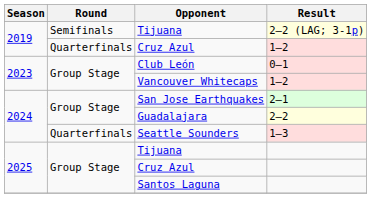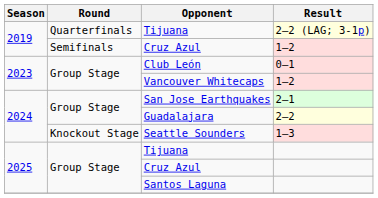 <table class="wikitable">
 <tr>
 <th>Season</th>
 <th>Round</th>
 <th>Opponent</th>
 <th>Result</th>
 </tr>
 <tr>
 <td rowspan="2"><a href='#'>2019</a></td>
-<td>Semifinals</td>
+<td>Quarterfinals</td>
 <td> <a href='#'>Tijuana</a></td>
 <td bgcolor="#ffffdd">2–2 (LAG; 3-1<a href='#'>p</a>)</td>
 </tr>
 <tr>
-<td>Quarterfinals</td>
+<td>Semifinals</td>
 <td> <a href='#'>Cruz Azul</a></td>
 <td bgcolor="#ffdddd">1–2</td>
 </tr>
 <tr>
 <td rowspan="2"><a href='#'>2023</a></td>
 <td rowspan="2">Group Stage</td>
 <td> <a href='#'>Club León</a></td>
 <td bgcolor="#ffdddd">0–1</td>
 </tr>
 <tr>
 <td> <a href='#'>Vancouver Whitecaps</a></td>
 <td bgcolor="#ffdddd">1–2</td>
 </tr>
 <tr>
 <td rowspan="3"><a href='#'>2024</a></td>
 <td rowspan="2">Group Stage</td>
 <td> <a href='#'>San Jose Earthquakes</a></td>
 <td bgcolor="#ddffdd">2–1</td>
 </tr>
 <tr>
 <td> <a href='#'>Guadalajara</a></td>
 <td bgcolor="#ffffdd">2–2</td>
 </tr>
 <tr>
-<td>Quarterfinals</td>
+<td>Knockout Stage</td>
 <td> <a href='#'>Seattle Sounders</a></td>
 <td bgcolor="#ffdddd">1–3</td>
 </tr>
 <tr>
 <td rowspan="3"><a href='#'>2025</a></td>
 <td rowspan="3">Group Stage</td>
 <td> <a href='#'>Tijuana</a></td>
 <td></td>
 </tr>
 <tr>
 <td> <a href='#'>Cruz Azul</a></td>
 <td></td>
 </tr>
 <tr>
 <td> <a href='#'>Santos Laguna</a></td>
 <td></td>
 </tr>
 <tr>
 </tr>
 </table>
